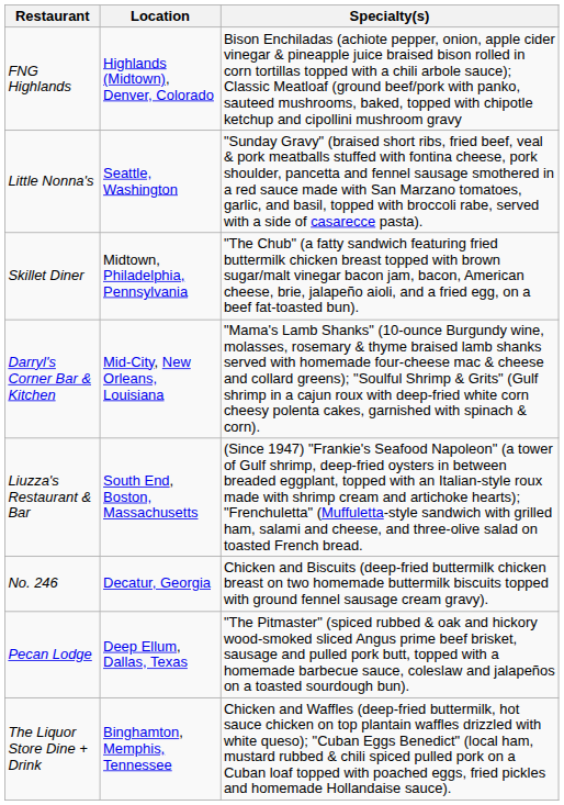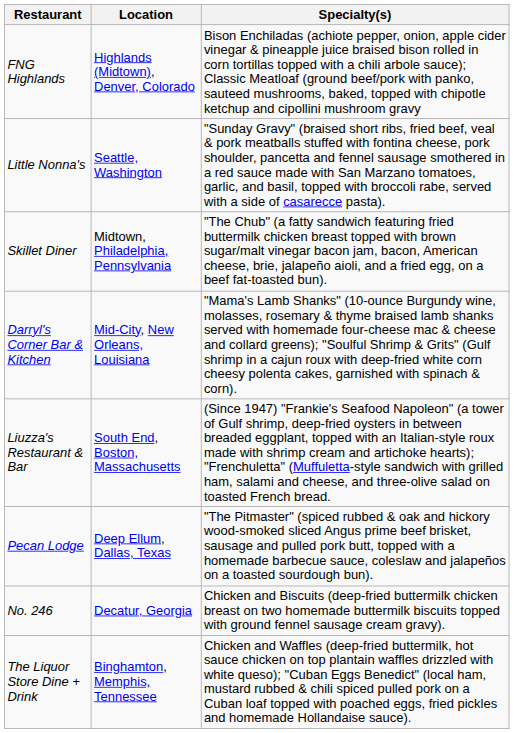 <table class="wikitable" style="width:100%;">
 <tr>
 <th>Restaurant</th>
 <th>Location</th>
 <th>Specialty(s)</th>
 </tr>
 <tr>
 <td><em>FNG Highlands</em></td>
 <td><a href='#'>Highlands (Midtown)</a>, <a href='#'>Denver, Colorado</a></td>
 <td>Bison Enchiladas (achiote pepper, onion, apple cider vinegar & pineapple juice braised bison rolled in corn tortillas topped with a chili arbole sauce); Classic Meatloaf (ground beef/pork with panko, sauteed mushrooms, baked, topped with chipotle ketchup and cipollini mushroom gravy</td>
 </tr>
 <tr>
 <td><em>Little Nonna's</em></td>
 <td><a href='#'>Seattle, Washington</a></td>
 <td>"Sunday Gravy" (braised short ribs,  fried beef, veal & pork meatballs stuffed with fontina cheese, pork shoulder, pancetta and fennel sausage smothered in a red sauce made with San Marzano tomatoes, garlic, and basil, topped with broccoli rabe, served with a side of <a href='#'>casarecce</a> pasta).</td>
 </tr>
 <tr>
 <td><em>Skillet Diner</em></td>
 <td>Midtown, <a href='#'>Philadelphia, Pennsylvania</a></td>
 <td>"The Chub" (a fatty sandwich featuring fried buttermilk chicken breast topped with brown sugar/malt vinegar bacon jam, bacon, American cheese, brie, jalapeño aioli, and a fried egg, on a beef fat-toasted bun).</td>
 </tr>
 <tr>
 <td><em><a href='#'>Darryl's Corner Bar & Kitchen</a></em></td>
 <td><a href='#'>Mid-City</a>, <a href='#'>New Orleans, Louisiana</a></td>
 <td>"Mama's Lamb Shanks" (10-ounce Burgundy wine, molasses, rosemary & thyme braised lamb shanks served with homemade four-cheese mac & cheese and collard greens); "Soulful Shrimp & Grits" (Gulf shrimp in a cajun roux with  deep-fried white corn cheesy polenta cakes, garnished with spinach & corn).</td>
 </tr>
 <tr>
 <td><em>Liuzza's Restaurant & Bar</em></td>
 <td><a href='#'>South End</a>, <a href='#'>Boston, Massachusetts</a></td>
 <td>(Since 1947) "Frankie's Seafood Napoleon" (a tower of Gulf shrimp, deep-fried oysters in between breaded eggplant, topped with an Italian-style roux made with shrimp cream and artichoke hearts); "Frenchuletta" (<a href='#'>Muffuletta</a>-style sandwich with grilled ham, salami and cheese, and three-olive salad on toasted French bread.</td>
 </tr>
 <tr>
+<td><em><a href='#'>Pecan Lodge</a></em></td>
+<td><a href='#'>Deep Ellum</a>, <a href='#'>Dallas, Texas</a></td>
+<td>"The Pitmaster" (spiced rubbed & oak and hickory wood-smoked sliced Angus prime beef brisket, sausage and pulled pork butt, topped with a homemade barbecue sauce, coleslaw and jalapeños on a toasted sourdough bun).</td>
+</tr>
+<tr>
 <td><em>No. 246</em></td>
 <td><a href='#'>Decatur, Georgia</a></td>
 <td>Chicken and Biscuits (deep-fried buttermilk chicken breast on two homemade buttermilk biscuits topped with ground fennel sausage cream gravy).</td>
-</tr>
-<tr>
-<td><em><a href='#'>Pecan Lodge</a></em></td>
-<td><a href='#'>Deep Ellum</a>, <a href='#'>Dallas, Texas</a></td>
-<td>"The Pitmaster" (spiced rubbed & oak and hickory wood-smoked sliced Angus prime beef brisket, sausage and pulled pork butt, topped with a homemade barbecue sauce, coleslaw and jalapeños on a toasted sourdough bun).</td>
 </tr>
 <tr>
 <td><em>The Liquor Store Dine + Drink</em></td>
 <td><a href='#'>Binghamton</a>, <a href='#'>Memphis, Tennessee</a></td>
 <td>Chicken and Waffles (deep-fried buttermilk, hot sauce chicken on top plantain waffles drizzled with white queso); "Cuban Eggs Benedict" (local ham, mustard rubbed & chili spiced pulled pork on a Cuban loaf topped with poached eggs, fried pickles and homemade Hollandaise sauce).</td>
 </tr>
 </table>
